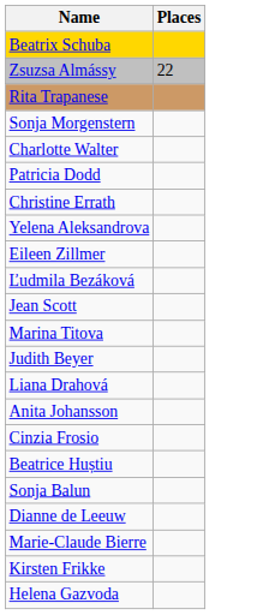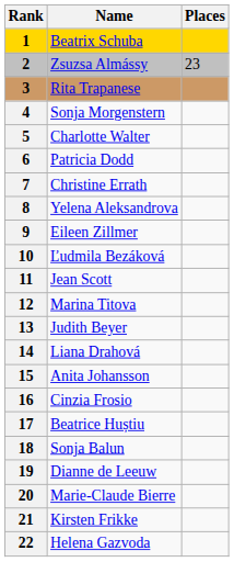 <table class="wikitable">
 <tr>
+<th>Rank</th>
 <th>Name</th>
 <th>Places</th>
 </tr>
 <tr bgcolor="gold">
+<td align="center"><strong>1</strong></td>
 <td> <a href='#'>Beatrix Schuba</a></td>
 <td></td>
 </tr>
 <tr bgcolor="silver">
+<td align="center"><strong>2</strong></td>
 <td> <a href='#'>Zsuzsa Almássy</a></td>
-<td>22</td>
+<td>23</td>
 </tr>
 <tr bgcolor="cc9966">
+<td align="center"><strong>3</strong></td>
 <td> <a href='#'>Rita Trapanese</a></td>
 <td></td>
 </tr>
 <tr>
+<th>4</th>
 <td> <a href='#'>Sonja Morgenstern</a></td>
 <td></td>
 </tr>
 <tr>
+<th>5</th>
 <td> <a href='#'>Charlotte Walter</a></td>
 <td></td>
 </tr>
 <tr>
+<th>6</th>
 <td> <a href='#'>Patricia Dodd</a></td>
 <td></td>
 </tr>
 <tr>
+<th>7</th>
 <td> <a href='#'>Christine Errath</a></td>
 <td></td>
 </tr>
 <tr>
+<th>8</th>
 <td> <a href='#'>Yelena Aleksandrova</a></td>
 <td></td>
 </tr>
 <tr>
+<th>9</th>
 <td> <a href='#'>Eileen Zillmer</a></td>
 <td></td>
 </tr>
 <tr>
+<th>10</th>
 <td> <a href='#'>Ľudmila Bezáková</a></td>
 <td></td>
 </tr>
 <tr>
+<th>11</th>
 <td> <a href='#'>Jean Scott</a></td>
 <td></td>
 </tr>
 <tr>
+<th>12</th>
 <td> <a href='#'>Marina Titova</a></td>
 <td></td>
 </tr>
 <tr>
+<th>13</th>
 <td> <a href='#'>Judith Beyer</a></td>
 <td></td>
 </tr>
 <tr>
+<th>14</th>
 <td> <a href='#'>Liana Drahová</a></td>
 <td></td>
 </tr>
 <tr>
+<th>15</th>
 <td> <a href='#'>Anita Johansson</a></td>
 <td></td>
 </tr>
 <tr>
+<th>16</th>
 <td> <a href='#'>Cinzia Frosio</a></td>
 <td></td>
 </tr>
 <tr>
+<th>17</th>
 <td> <a href='#'>Beatrice Huștiu</a></td>
 <td></td>
 </tr>
 <tr>
+<th>18</th>
 <td> <a href='#'>Sonja Balun</a></td>
 <td></td>
 </tr>
 <tr>
+<th>19</th>
 <td> <a href='#'>Dianne de Leeuw</a></td>
 <td></td>
 </tr>
 <tr>
+<th>20</th>
 <td> <a href='#'>Marie-Claude Bierre</a></td>
 <td></td>
 </tr>
 <tr>
+<th>21</th>
 <td> <a href='#'>Kirsten Frikke</a></td>
 <td></td>
 </tr>
 <tr>
+<th>22</th>
 <td> <a href='#'>Helena Gazvoda</a></td>
 <td></td>
 </tr>
 </table>
